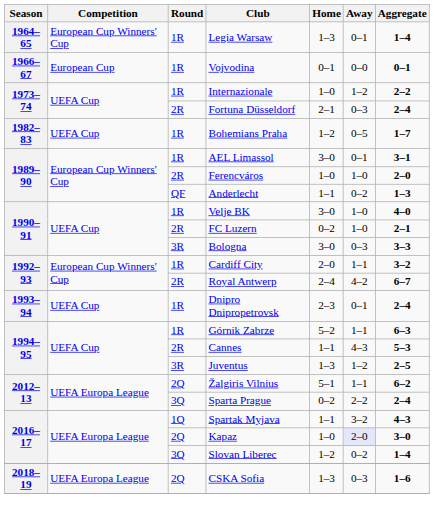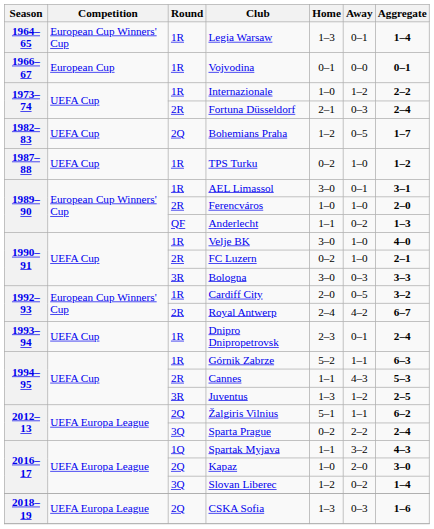 <table class="wikitable plainrowheaders" style="text-align:left;">
 <tr>
 <th scope="col">Season</th>
 <th scope="col">Competition</th>
 <th scope="col">Round</th>
 <th scope="col">Club</th>
 <th scope="col">Home</th>
 <th scope="col">Away</th>
 <th scope="col">Aggregate</th>
 </tr>
 <tr>
 <th scope="row"><a href='#'>1964–65</a></th>
 <td><a href='#'>European Cup Winners' Cup</a></td>
 <td><a href='#'>1R</a></td>
 <td> <a href='#'>Legia Warsaw</a></td>
 <td style="text-align:center;">1–3</td>
 <td style="text-align:center;">0–1</td>
 <td style="text-align:center;"><strong>1–4</strong></td>
 </tr>
 <tr>
 <th scope="row"><a href='#'>1966–67</a></th>
 <td><a href='#'>European Cup</a></td>
 <td><a href='#'>1R</a></td>
 <td> <a href='#'>Vojvodina</a></td>
 <td style="text-align:center;">0–1</td>
 <td style="text-align:center;">0–0</td>
 <td style="text-align:center;"><strong>0–1</strong></td>
 </tr>
 <tr>
 <th scope="row" rowspan="2"><a href='#'>1973–74</a></th>
 <td rowspan="2"><a href='#'>UEFA Cup</a></td>
 <td><a href='#'>1R</a></td>
 <td> <a href='#'>Internazionale</a></td>
 <td style="text-align:center;">1–0</td>
 <td style="text-align:center;">1–2</td>
 <td style="text-align:center;"><strong>2–2</strong></td>
 </tr>
 <tr>
 <td><a href='#'>2R</a></td>
 <td> <a href='#'>Fortuna Düsseldorf</a></td>
 <td style="text-align:center;">2–1</td>
 <td style="text-align:center;">0–3</td>
 <td style="text-align:center;"><strong>2–4</strong></td>
 </tr>
 <tr>
 <th scope="row"><a href='#'>1982–83</a></th>
 <td><a href='#'>UEFA Cup</a></td>
-<td><a href='#'>1R</a></td>
+<td><a href='#'>2Q</a></td>
 <td> <a href='#'>Bohemians Praha</a></td>
 <td style="text-align:center;">1–2</td>
 <td style="text-align:center;">0–5</td>
 <td style="text-align:center;"><strong>1–7</strong></td>
+</tr>
+<tr>
+<th scope="row"><a href='#'>1987–88</a></th>
+<td><a href='#'>UEFA Cup</a></td>
+<td><a href='#'>1R</a></td>
+<td> <a href='#'>TPS Turku</a></td>
+<td style="text-align:center;">0–2</td>
+<td style="text-align:center;">1–0</td>
+<td style="text-align:center;"><strong>1–2</strong></td>
 </tr>
 <tr>
 <th scope="row" rowspan="3"><a href='#'>1989–90</a></th>
 <td rowspan="3"><a href='#'>European Cup Winners' Cup</a></td>
 <td><a href='#'>1R</a></td>
 <td> <a href='#'>AEL Limassol</a></td>
 <td style="text-align:center;">3–0</td>
 <td style="text-align:center;">0–1</td>
 <td style="text-align:center;"><strong>3–1</strong></td>
 </tr>
 <tr>
 <td><a href='#'>2R</a></td>
 <td> <a href='#'>Ferencváros</a></td>
 <td style="text-align:center;">1–0</td>
 <td style="text-align:center;">1–0</td>
 <td style="text-align:center;"><strong>2–0</strong></td>
 </tr>
 <tr>
 <td><a href='#'>QF</a></td>
 <td> <a href='#'>Anderlecht</a></td>
 <td style="text-align:center;">1–1</td>
 <td style="text-align:center;">0–2</td>
 <td style="text-align:center;"><strong>1–3</strong></td>
 </tr>
 <tr>
 <th scope="row" rowspan="3"><a href='#'>1990–91</a></th>
 <td rowspan="3"><a href='#'>UEFA Cup</a></td>
 <td><a href='#'>1R</a></td>
 <td> <a href='#'>Velje BK</a></td>
 <td style="text-align:center;">3–0</td>
 <td style="text-align:center;">1–0</td>
 <td style="text-align:center;"><strong>4–0</strong></td>
 </tr>
 <tr>
 <td><a href='#'>2R</a></td>
 <td> <a href='#'>FC Luzern</a></td>
 <td style="text-align:center;">0–2</td>
 <td style="text-align:center;">1–0</td>
 <td style="text-align:center;"><strong>2–1</strong></td>
 </tr>
 <tr>
 <td><a href='#'>3R</a></td>
 <td> <a href='#'>Bologna</a></td>
 <td style="text-align:center;">3–0</td>
 <td style="text-align:center;">0–3</td>
 <td style="text-align:center;"><strong>3–3</strong></td>
 </tr>
 <tr>
 <th scope="row" rowspan="2"><a href='#'>1992–93</a></th>
 <td rowspan="2"><a href='#'>European Cup Winners' Cup</a></td>
 <td><a href='#'>1R</a></td>
 <td> <a href='#'>Cardiff City</a></td>
 <td style="text-align:center;">2–0</td>
-<td style="text-align:center;">1–1</td>
+<td style="text-align:center;">0–5</td>
 <td style="text-align:center;"><strong>3–2</strong></td>
 </tr>
 <tr>
 <td><a href='#'>2R</a></td>
 <td> <a href='#'>Royal Antwerp</a></td>
 <td style="text-align:center;">2–4</td>
 <td style="text-align:center;">4–2</td>
 <td style="text-align:center;"><strong>6–7</strong></td>
 </tr>
 <tr>
 <th scope="row"><a href='#'>1993–94</a></th>
 <td><a href='#'>UEFA Cup</a></td>
 <td><a href='#'>1R</a></td>
 <td> <a href='#'>Dnipro Dnipropetrovsk</a></td>
 <td style="text-align:center;">2–3</td>
 <td style="text-align:center;">0–1</td>
 <td style="text-align:center;"><strong>2–4</strong></td>
 </tr>
 <tr>
 <th scope="row" rowspan="3"><a href='#'>1994–95</a></th>
 <td rowspan="3"><a href='#'>UEFA Cup</a></td>
 <td><a href='#'>1R</a></td>
 <td> <a href='#'>Górnik Zabrze</a></td>
 <td style="text-align:center;">5–2</td>
 <td style="text-align:center;">1–1</td>
 <td style="text-align:center;"><strong>6–3</strong></td>
 </tr>
 <tr>
 <td><a href='#'>2R</a></td>
 <td> <a href='#'>Cannes</a></td>
 <td style="text-align:center;">1–1</td>
 <td style="text-align:center;">4–3</td>
 <td style="text-align:center;"><strong>5–3</strong></td>
 </tr>
 <tr>
 <td><a href='#'>3R</a></td>
 <td> <a href='#'>Juventus</a></td>
 <td style="text-align:center;">1–3</td>
 <td style="text-align:center;">1–2</td>
 <td style="text-align:center;"><strong>2–5</strong></td>
 </tr>
 <tr>
 <th scope="row" rowspan="2"><a href='#'>2012–13</a></th>
 <td rowspan="2"><a href='#'>UEFA Europa League</a></td>
 <td><a href='#'>2Q</a></td>
 <td> <a href='#'>Žalgiris Vilnius</a></td>
 <td style="text-align:center;">5–1</td>
 <td style="text-align:center;">1–1</td>
 <td style="text-align:center;"><strong>6–2</strong></td>
 </tr>
 <tr>
 <td><a href='#'>3Q</a></td>
 <td> <a href='#'>Sparta Prague</a></td>
 <td style="text-align:center;">0–2</td>
 <td style="text-align:center;">2–2</td>
 <td style="text-align:center;"><strong>2–4</strong></td>
 </tr>
 <tr>
 <th scope="row" rowspan="3"><a href='#'>2016–17</a></th>
 <td rowspan="3"><a href='#'>UEFA Europa League</a></td>
 <td><a href='#'>1Q</a></td>
 <td> <a href='#'>Spartak Myjava</a></td>
 <td style="text-align:center;">1–1</td>
 <td style="text-align:center;">3–2</td>
 <td style="text-align:center;"><strong>4–3</strong></td>
 </tr>
 <tr>
 <td><a href='#'>2Q</a></td>
 <td> <a href='#'>Kapaz</a></td>
 <td style="text-align:center;">1–0</td>
-<td style="background: lavender; text-align:center;">2–0</td>
+<td style="text-align:center;">2–0</td>
 <td style="text-align:center;"><strong>3–0</strong></td>
 </tr>
 <tr>
 <td><a href='#'>3Q</a></td>
 <td> <a href='#'>Slovan Liberec</a></td>
 <td style="text-align:center;">1–2</td>
 <td style="text-align:center;">0–2</td>
 <td style="text-align:center;"><strong>1–4</strong></td>
 </tr>
 <tr>
 </tr>
 <tr>
 <th scope="row" rowspan="1"><a href='#'>2018–19</a></th>
 <td rowspan="1"><a href='#'>UEFA Europa League</a></td>
 <td><a href='#'>2Q</a></td>
 <td> <a href='#'>CSKA Sofia</a></td>
 <td style="text-align:center;">1–3</td>
 <td style="text-align:center;">0–3</td>
 <td style="text-align:center;"><strong>1–6</strong></td>
 </tr>
 <tr>
 </tr>
 </table>
